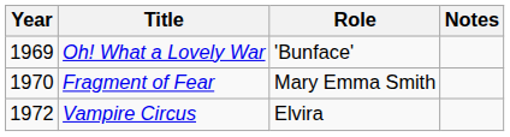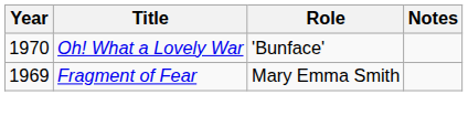 <table class="wikitable">
 <tr>
 <th>Year</th>
 <th>Title</th>
 <th>Role</th>
 <th>Notes</th>
 </tr>
 <tr>
-<td>1969</td>
+<td>1970</td>
 <td><em><a href='#'>Oh! What a Lovely War</a></em></td>
 <td>'Bunface'</td>
 <td></td>
 </tr>
 <tr>
-<td>1970</td>
+<td>1969</td>
 <td><em><a href='#'>Fragment of Fear</a></em></td>
 <td>Mary Emma Smith</td>
 <td></td>
 </tr>
-<tr>
-<td>1972</td>
-<td><em><a href='#'>Vampire Circus</a></em></td>
-<td>Elvira</td>
-<td></td>
-</tr>
 </table>
